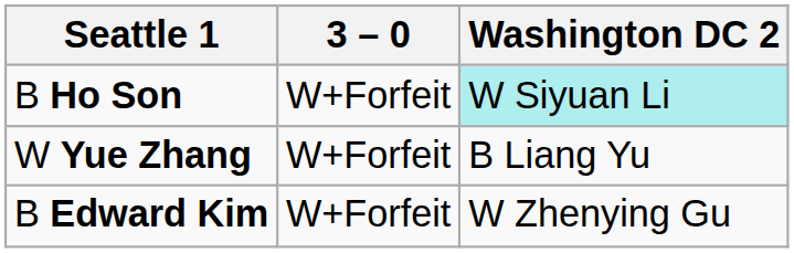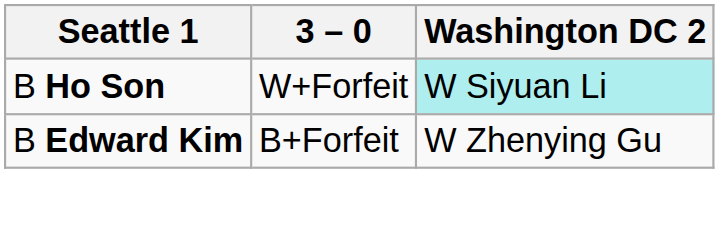 <table class="wikitable">
 <tr>
 <th>Seattle 1</th>
 <th>3 – 0</th>
 <th>Washington DC 2</th>
 </tr>
 <tr>
 <td>B <strong>Ho Son</strong></td>
 <td>W+Forfeit</td>
 <td style="background: paleturquoise;">W Siyuan Li</td>
 </tr>
 <tr>
-<td>W <strong>Yue Zhang</strong></td>
-<td>W+Forfeit</td>
-<td>B Liang Yu</td>
-</tr>
-<tr>
 <td>B <strong>Edward Kim</strong></td>
-<td>W+Forfeit</td>
+<td>B+Forfeit</td>
 <td>W Zhenying Gu</td>
 </tr>
 </table>
